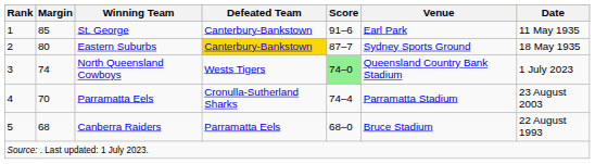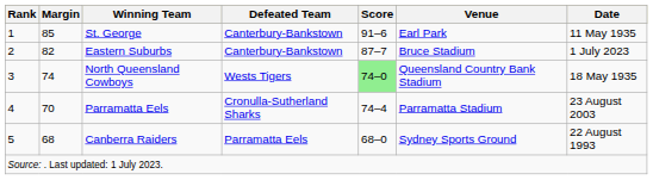 <table class="wikitable" style="width:100%">
 <tr style="background:#bdb76b;">
 <th>Rank</th>
 <th>Margin</th>
 <th>Winning Team</th>
 <th>Defeated Team</th>
 <th>Score</th>
 <th>Venue</th>
 <th>Date</th>
 </tr>
 <tr>
 <td>1</td>
 <td>85</td>
 <td><a href='#'>St. George</a></td>
 <td><a href='#'>Canterbury-Bankstown</a></td>
 <td>91–6</td>
 <td><a href='#'>Earl Park</a></td>
 <td>11 May 1935</td>
 </tr>
 <tr>
 <td>2</td>
-<td>80</td>
+<td>82</td>
 <td><a href='#'>Eastern Suburbs</a></td>
-<td style="background: gold;"><a href='#'>Canterbury-Bankstown</a></td>
+<td><a href='#'>Canterbury-Bankstown</a></td>
 <td>87–7</td>
-<td><a href='#'>Sydney Sports Ground</a></td>
-<td>18 May 1935</td>
+<td><a href='#'>Bruce Stadium</a></td>
+<td>1 July 2023</td>
 </tr>
 <tr>
 <td>3</td>
 <td>74</td>
 <td><a href='#'>North Queensland Cowboys</a></td>
 <td><a href='#'>Wests Tigers</a></td>
 <td style="background: lightgreen;">74–0</td>
 <td><a href='#'>Queensland Country Bank Stadium</a></td>
-<td>1 July 2023</td>
+<td>18 May 1935</td>
 </tr>
 <tr>
 <td>4</td>
 <td>70</td>
 <td><a href='#'>Parramatta Eels</a></td>
 <td><a href='#'>Cronulla-Sutherland Sharks</a></td>
 <td>74–4</td>
 <td><a href='#'>Parramatta Stadium</a></td>
 <td>23 August 2003</td>
 </tr>
 <tr>
 <td>5</td>
 <td>68</td>
 <td><a href='#'>Canberra Raiders</a></td>
 <td><a href='#'>Parramatta Eels</a></td>
 <td>68–0</td>
-<td><a href='#'>Bruce Stadium</a></td>
+<td><a href='#'>Sydney Sports Ground</a></td>
 <td>22 August 1993</td>
 </tr>
 <tr>
 <td colspan=7><small><em>Source: </em>. Last updated: 1 July 2023.</small></td>
 </tr>
 </table>
